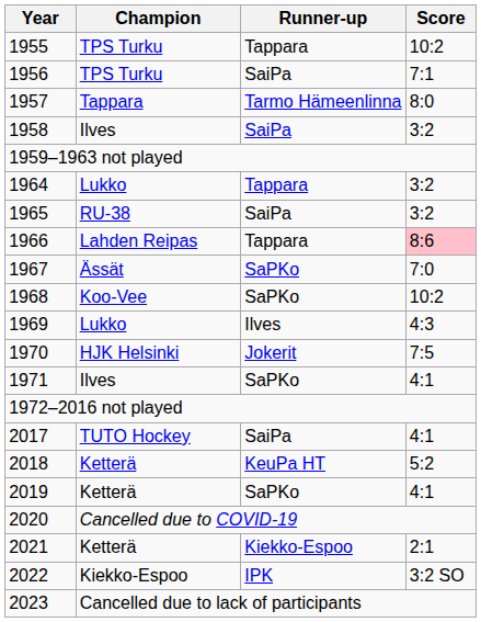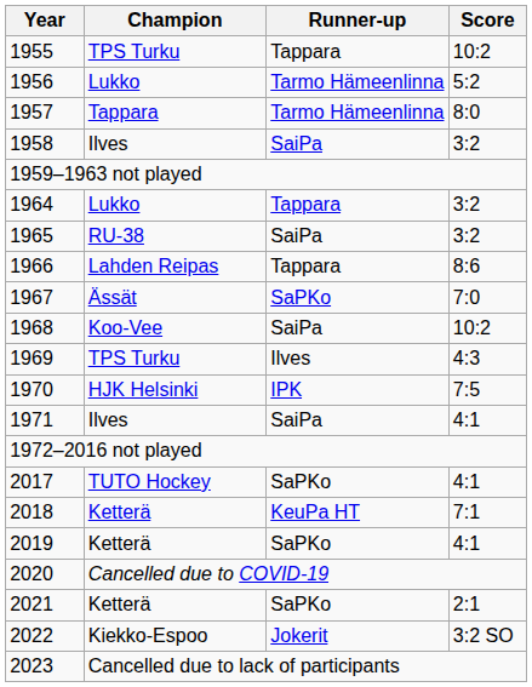 <table class="wikitable">
 <tr>
 <th width="15%">Year</th>
 <th width="35%">Champion</th>
 <th width="35%">Runner-up</th>
 <th width="15%">Score</th>
 </tr>
 <tr>
 <td>1955</td>
 <td><a href='#'>TPS Turku</a></td>
 <td>Tappara</td>
 <td>10:2</td>
 </tr>
 <tr>
 <td>1956</td>
-<td><a href='#'>TPS Turku</a></td>
-<td>SaiPa</td>
-<td>7:1</td>
+<td><a href='#'>Lukko</a></td>
+<td><a href='#'>Tarmo Hämeenlinna</a></td>
+<td>5:2</td>
 </tr>
 <tr>
 <td>1957</td>
 <td><a href='#'>Tappara</a></td>
 <td><a href='#'>Tarmo Hämeenlinna</a></td>
 <td>8:0</td>
 </tr>
 <tr>
 <td>1958</td>
 <td>Ilves</td>
 <td><a href='#'>SaiPa</a></td>
 <td>3:2</td>
 </tr>
 <tr>
 <td colspan="4">1959–1963 not played</td>
 </tr>
 <tr>
 <td>1964</td>
 <td><a href='#'>Lukko</a></td>
 <td><a href='#'>Tappara</a></td>
 <td>3:2</td>
 </tr>
 <tr>
 <td>1965</td>
 <td><a href='#'>RU-38</a></td>
 <td>SaiPa</td>
 <td>3:2</td>
 </tr>
 <tr>
 <td>1966</td>
 <td><a href='#'>Lahden Reipas</a></td>
 <td>Tappara</td>
-<td style="background: pink;">8:6</td>
+<td>8:6</td>
 </tr>
 <tr>
 <td>1967</td>
 <td><a href='#'>Ässät</a></td>
 <td><a href='#'>SaPKo</a></td>
 <td>7:0</td>
 </tr>
 <tr>
 <td>1968</td>
 <td><a href='#'>Koo-Vee</a></td>
-<td>SaPKo</td>
+<td>SaiPa</td>
 <td>10:2</td>
 </tr>
 <tr>
 <td>1969</td>
-<td><a href='#'>Lukko</a></td>
+<td><a href='#'>TPS Turku</a></td>
 <td>Ilves</td>
 <td>4:3</td>
 </tr>
 <tr>
 <td>1970</td>
 <td><a href='#'>HJK Helsinki</a></td>
-<td><a href='#'>Jokerit</a></td>
+<td><a href='#'>IPK</a></td>
 <td>7:5</td>
 </tr>
 <tr>
 <td>1971</td>
 <td>Ilves</td>
-<td>SaPKo</td>
+<td>SaiPa</td>
 <td>4:1</td>
 </tr>
 <tr>
 <td colspan="4">1972–2016 not played</td>
 </tr>
 <tr>
 <td>2017</td>
 <td><a href='#'>TUTO Hockey</a></td>
-<td>SaiPa</td>
+<td>SaPKo</td>
 <td>4:1</td>
 </tr>
 <tr>
 <td>2018</td>
 <td><a href='#'>Ketterä</a></td>
 <td><a href='#'>KeuPa HT</a></td>
-<td>5:2</td>
+<td>7:1</td>
 </tr>
 <tr>
 <td>2019</td>
 <td>Ketterä</td>
 <td>SaPKo</td>
 <td>4:1</td>
 </tr>
 <tr>
 <td>2020</td>
 <td colspan=3><em>Cancelled due to <a href='#'>COVID-19</a></em></td>
 </tr>
 <tr>
 <td>2021</td>
 <td>Ketterä</td>
-<td><a href='#'>Kiekko-Espoo</a></td>
+<td>SaPKo</td>
 <td>2:1</td>
 </tr>
 <tr>
 <td>2022</td>
 <td>Kiekko-Espoo</td>
-<td><a href='#'>IPK</a></td>
+<td><a href='#'>Jokerit</a></td>
 <td>3:2 SO</td>
 </tr>
 <tr>
 <td>2023</td>
 <td colspan="3">Cancelled due to lack of participants</td>
 </tr>
 </table>
